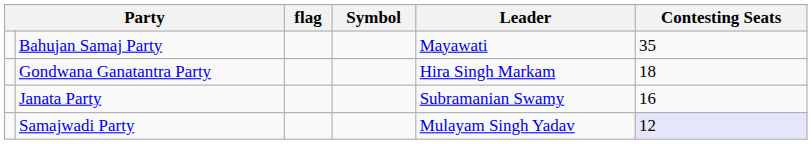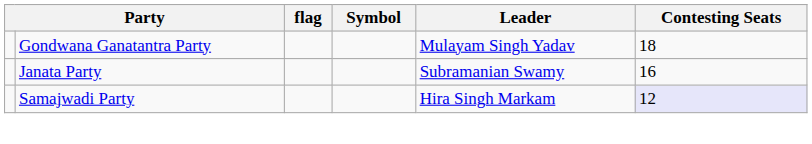 <table class="wikitable" width="60%">
 <tr>
 <th colspan="2">Party</th>
 <th>flag</th>
 <th>Symbol</th>
 <th>Leader</th>
 <th>Contesting Seats</th>
 </tr>
 <tr>
 <td></td>
-<td><a href='#'>Bahujan Samaj Party</a></td>
-<td></td>
-<td></td>
-<td><a href='#'>Mayawati</a></td>
-<td>35</td>
-</tr>
-<tr>
-<td></td>
 <td><a href='#'>Gondwana Ganatantra Party</a></td>
 <td></td>
 <td></td>
-<td><a href='#'>Hira Singh Markam</a></td>
+<td><a href='#'>Mulayam Singh Yadav</a></td>
 <td>18</td>
 </tr>
 <tr>
 <td></td>
 <td><a href='#'>Janata Party</a></td>
 <td></td>
 <td></td>
 <td><a href='#'>Subramanian Swamy</a></td>
 <td>16</td>
 </tr>
 <tr>
 <td></td>
 <td><a href='#'>Samajwadi Party</a></td>
 <td></td>
 <td></td>
-<td><a href='#'>Mulayam Singh Yadav</a></td>
+<td><a href='#'>Hira Singh Markam</a></td>
 <td style="background: lavender;">12</td>
 </tr>
 </table>
